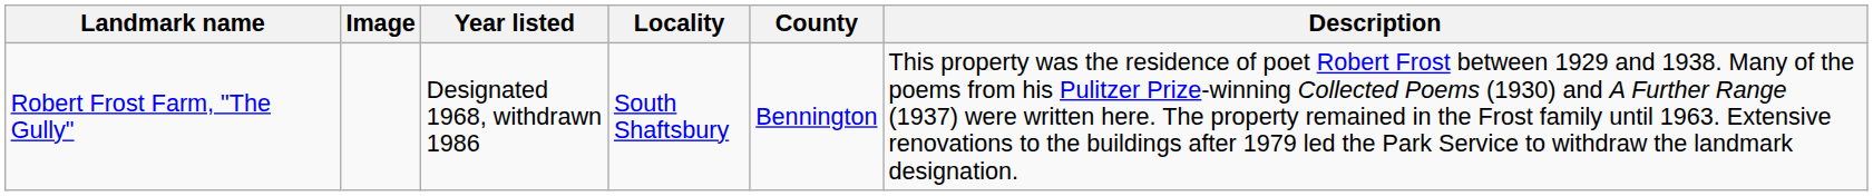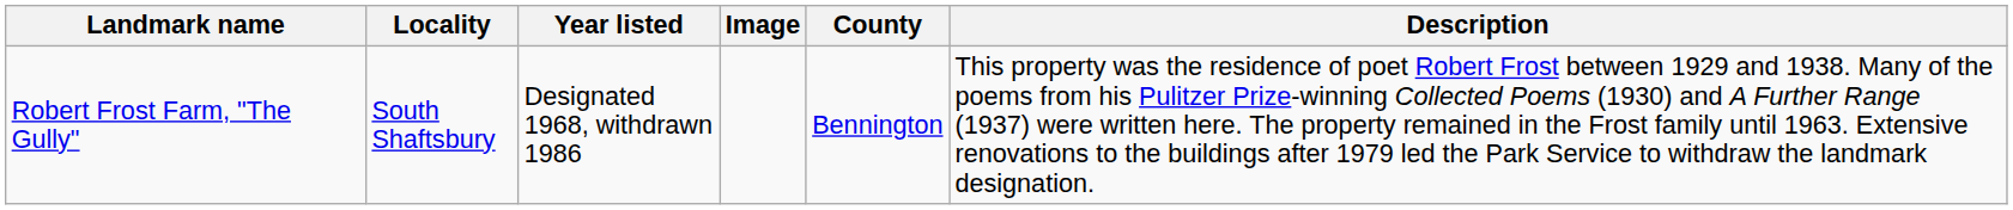 <table class="wikitable sortable plainrowheaders" style="width:98%">
 <tr>
 <th scope="col" width="18%">Landmark name<br></th>
+<th scope="col">Locality<br></th>
+<th scope="col">Year listed<br></th>
 <th scope="col" class="unsortable">Image<br></th>
-<th scope="col">Year listed<br></th>
-<th scope="col">Locality<br></th>
 <th scope="col">County<br></th>
 <th scope="col" class="unsortable">Description<br></th>
 </tr>
 <tr>
 <td><a href='#'>Robert Frost Farm, "The Gully"</a></td>
+<td><a href='#'>South Shaftsbury</a></td>
+<td>Designated 1968, withdrawn 1986</td>
 <td></td>
-<td>Designated 1968, withdrawn 1986</td>
-<td><a href='#'>South Shaftsbury</a></td>
 <td><a href='#'>Bennington</a></td>
 <td>This property was the residence of poet <a href='#'>Robert Frost</a> between 1929 and 1938.  Many of the poems from his <a href='#'>Pulitzer Prize</a>-winning <em>Collected Poems</em> (1930) and <em>A Further Range</em> (1937) were written here.  The property remained in the Frost family until 1963.  Extensive renovations to the buildings after 1979 led the Park Service to withdraw the landmark designation.</td>
 </tr>
 </table>
